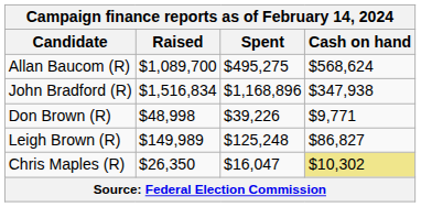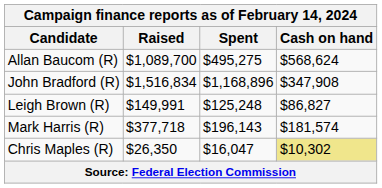 <table class="wikitable sortable">
 <tr>
 <th colspan=4>Campaign finance reports as of February 14, 2024</th>
 </tr>
 <tr style="text-align:center;">
 <th>Candidate</th>
 <th>Raised</th>
 <th>Spent</th>
 <th>Cash on hand</th>
 </tr>
 <tr>
 <td>Allan Baucom (R)</td>
 <td>$1,089,700</td>
 <td>$495,275</td>
 <td>$568,624</td>
 </tr>
 <tr>
 <td>John Bradford (R)</td>
 <td>$1,516,834</td>
 <td>$1,168,896</td>
-<td>$347,938</td>
-</tr>
-<tr>
-<td>Don Brown (R)</td>
-<td>$48,998</td>
-<td>$39,226</td>
-<td>$9,771</td>
+<td>$347,908</td>
 </tr>
 <tr>
 <td>Leigh Brown (R)</td>
-<td>$149,989</td>
+<td>$149,991</td>
 <td>$125,248</td>
 <td>$86,827</td>
+</tr>
+<tr>
+<td>Mark Harris (R)</td>
+<td>$377,718</td>
+<td>$196,143</td>
+<td>$181,574</td>
 </tr>
 <tr>
 <td>Chris Maples (R)</td>
 <td>$26,350</td>
 <td>$16,047</td>
 <td style="background: khaki;">$10,302</td>
 </tr>
 <tr>
 <th colspan="4"><small>Source: <a href='#'>Federal Election Commission</a></small></th>
 </tr>
 </table>
